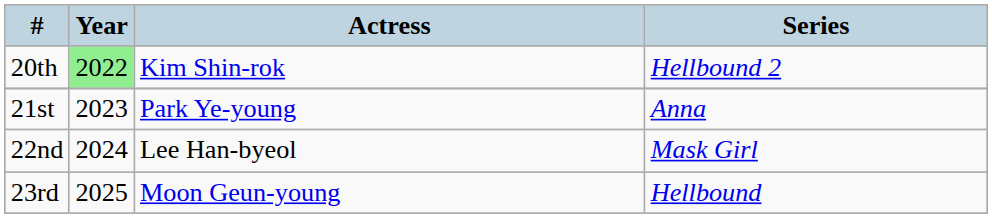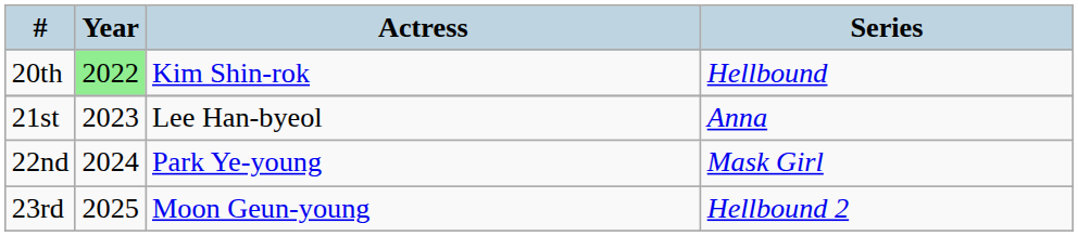 <table class="wikitable" style="width:600px">
 <tr>
 <th style="background:#BED5E1; width:10px">#</th>
 <th style="background:#BED5E1; width:10px">Year</th>
 <th style="background:#BED5E1;">Actress</th>
 <th style="background:#BED5E1;">Series</th>
 </tr>
 <tr>
 <td>20th</td>
 <td style="background: lightgreen;">2022</td>
 <td><a href='#'>Kim Shin-rok</a></td>
-<td><em><a href='#'>Hellbound 2</a></em></td>
+<td><em><a href='#'>Hellbound</a></em></td>
 </tr>
 <tr>
 </tr>
 <tr>
 <td>21st</td>
 <td>2023</td>
-<td><a href='#'>Park Ye-young</a></td>
+<td>Lee Han-byeol</td>
 <td><em><a href='#'>Anna</a></em></td>
 </tr>
 <tr>
 <td>22nd</td>
 <td>2024</td>
-<td>Lee Han-byeol</td>
+<td><a href='#'>Park Ye-young</a></td>
 <td><em><a href='#'>Mask Girl</a></em></td>
 </tr>
 <tr>
 <td>23rd</td>
 <td>2025</td>
 <td><a href='#'>Moon Geun-young</a></td>
-<td><em><a href='#'>Hellbound</a></em></td>
+<td><em><a href='#'>Hellbound 2</a></em></td>
 </tr>
 </table>
